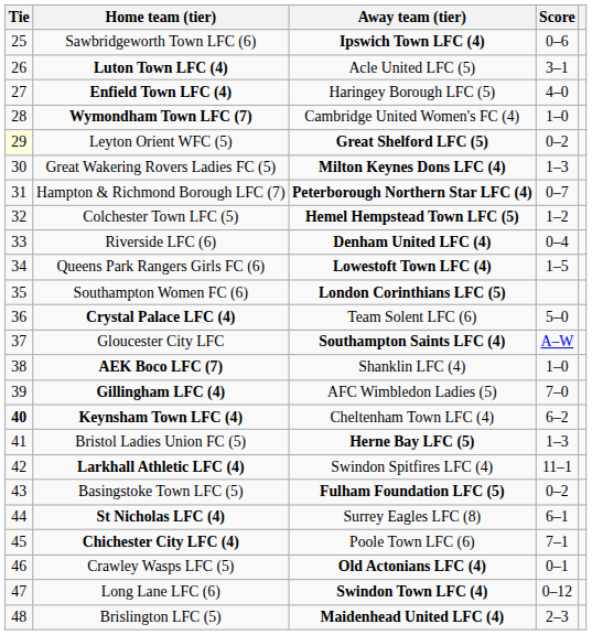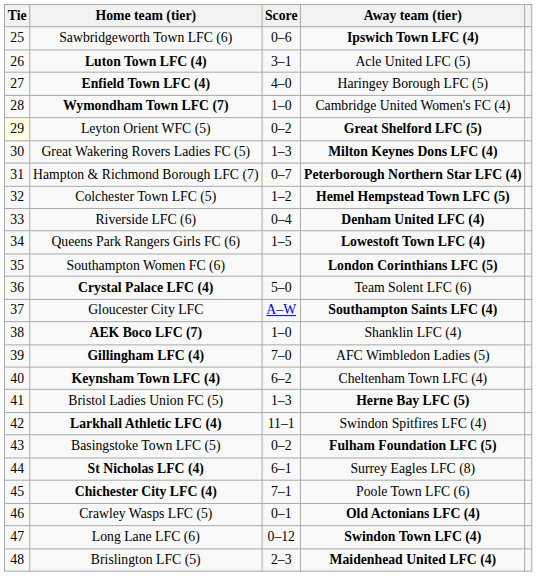 <table class="wikitable" style="text-align:center; font-size:85%">
 <tr>
 <th>Tie</th>
 <th>Home team (tier)</th>
+<th>Score</th>
 <th>Away team (tier)</th>
-<th>Score</th>
 <th></th>
 </tr>
 <tr>
 <td>25</td>
 <td>Sawbridgeworth Town LFC (6)</td>
+<td>0–6</td>
 <td><strong>Ipswich Town LFC (4)</strong></td>
-<td>0–6</td>
 <td></td>
 </tr>
 <tr>
 <td>26</td>
 <td><strong>Luton Town LFC (4)</strong></td>
+<td>3–1</td>
 <td>Acle United LFC (5)</td>
-<td>3–1</td>
 <td></td>
 </tr>
 <tr>
 <td>27</td>
 <td><strong>Enfield Town LFC (4)</strong></td>
+<td>4–0</td>
 <td>Haringey Borough LFC (5)</td>
-<td>4–0</td>
 <td></td>
 </tr>
 <tr>
 <td>28</td>
 <td><strong>Wymondham Town LFC (7)</strong></td>
+<td>1–0</td>
 <td>Cambridge United Women's FC (4)</td>
-<td>1–0</td>
 <td></td>
 </tr>
 <tr>
 <td style="background: lightyellow;">29</td>
 <td>Leyton Orient WFC (5)</td>
+<td>0–2 </td>
 <td><strong>Great Shelford LFC (5)</strong></td>
-<td>0–2 </td>
 <td></td>
 </tr>
 <tr>
 <td>30</td>
 <td>Great Wakering Rovers Ladies FC (5)</td>
+<td>1–3</td>
 <td><strong>Milton Keynes Dons LFC (4)</strong></td>
-<td>1–3</td>
 <td></td>
 </tr>
 <tr>
 <td>31</td>
 <td>Hampton & Richmond Borough LFC (7)</td>
+<td>0–7</td>
 <td><strong>Peterborough Northern Star LFC (4)</strong></td>
-<td>0–7</td>
 <td></td>
 </tr>
 <tr>
 <td>32</td>
 <td>Colchester Town LFC (5)</td>
+<td>1–2</td>
 <td><strong>Hemel Hempstead Town LFC (5)</strong></td>
-<td>1–2</td>
 <td></td>
 </tr>
 <tr>
 <td>33</td>
 <td>Riverside LFC (6)</td>
+<td>0–4</td>
 <td><strong>Denham United LFC (4)</strong></td>
-<td>0–4</td>
 <td></td>
 </tr>
 <tr>
 <td>34</td>
 <td>Queens Park Rangers Girls FC (6)</td>
+<td>1–5</td>
 <td><strong>Lowestoft Town LFC (4)</strong></td>
-<td>1–5</td>
 <td></td>
 </tr>
 <tr>
 <td>35</td>
 <td>Southampton Women FC (6)</td>
+<td></td>
 <td><strong>London Corinthians LFC (5)</strong></td>
-<td></td>
 <td></td>
 </tr>
 <tr>
 <td>36</td>
 <td><strong>Crystal Palace LFC (4)</strong></td>
+<td>5–0</td>
 <td>Team Solent LFC (6)</td>
-<td>5–0</td>
 <td></td>
 </tr>
 <tr>
 <td>37</td>
 <td>Gloucester City LFC</td>
+<td><a href='#'>A–W</a></td>
 <td><strong>Southampton Saints LFC (4)</strong></td>
-<td><a href='#'>A–W</a></td>
 <td></td>
 </tr>
 <tr>
 <td>38</td>
 <td><strong>AEK Boco LFC (7)</strong></td>
+<td>1–0</td>
 <td>Shanklin LFC (4)</td>
-<td>1–0</td>
 <td></td>
 </tr>
 <tr>
 <td>39</td>
 <td><strong>Gillingham LFC (4)</strong></td>
+<td>7–0</td>
 <td>AFC Wimbledon Ladies (5)</td>
-<td>7–0</td>
 <td></td>
 </tr>
 <tr>
-<td><strong>40</strong></td>
+<td>40</td>
 <td><strong>Keynsham Town LFC (4)</strong></td>
+<td>6–2</td>
 <td>Cheltenham Town LFC (4)</td>
-<td>6–2</td>
 <td></td>
 </tr>
 <tr>
 <td>41</td>
 <td>Bristol Ladies Union FC (5)</td>
+<td>1–3</td>
 <td><strong>Herne Bay LFC (5)</strong></td>
-<td>1–3</td>
 <td></td>
 </tr>
 <tr>
 <td>42</td>
 <td><strong>Larkhall Athletic LFC (4)</strong></td>
+<td>11–1</td>
 <td>Swindon Spitfires LFC (4)</td>
-<td>11–1</td>
 <td></td>
 </tr>
 <tr>
 <td>43</td>
 <td>Basingstoke Town LFC (5)</td>
+<td>0–2</td>
 <td><strong>Fulham Foundation LFC (5)</strong></td>
-<td>0–2</td>
 <td></td>
 </tr>
 <tr>
 <td>44</td>
 <td><strong>St Nicholas LFC (4)</strong></td>
+<td>6–1</td>
 <td>Surrey Eagles LFC (8)</td>
-<td>6–1</td>
 <td></td>
 </tr>
 <tr>
 <td>45</td>
 <td><strong>Chichester City LFC (4)</strong></td>
+<td>7–1</td>
 <td>Poole Town LFC (6)</td>
-<td>7–1</td>
 <td></td>
 </tr>
 <tr>
 <td>46</td>
 <td>Crawley Wasps LFC (5)</td>
+<td>0–1</td>
 <td><strong>Old Actonians LFC (4)</strong></td>
-<td>0–1</td>
 <td></td>
 </tr>
 <tr>
 <td>47</td>
 <td>Long Lane LFC (6)</td>
+<td>0–12</td>
 <td><strong>Swindon Town LFC (4)</strong></td>
-<td>0–12</td>
 <td></td>
 </tr>
 <tr>
 <td>48</td>
 <td>Brislington LFC (5)</td>
+<td>2–3</td>
 <td><strong>Maidenhead United LFC (4)</strong></td>
-<td>2–3</td>
 <td></td>
 </tr>
 </table>
